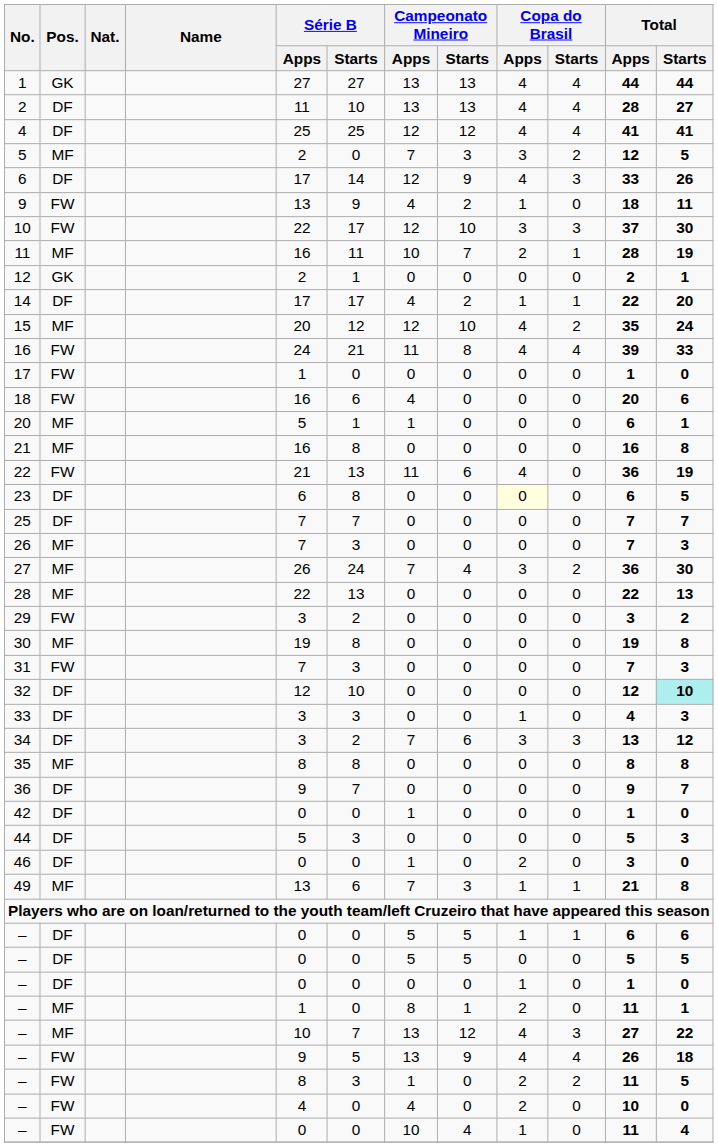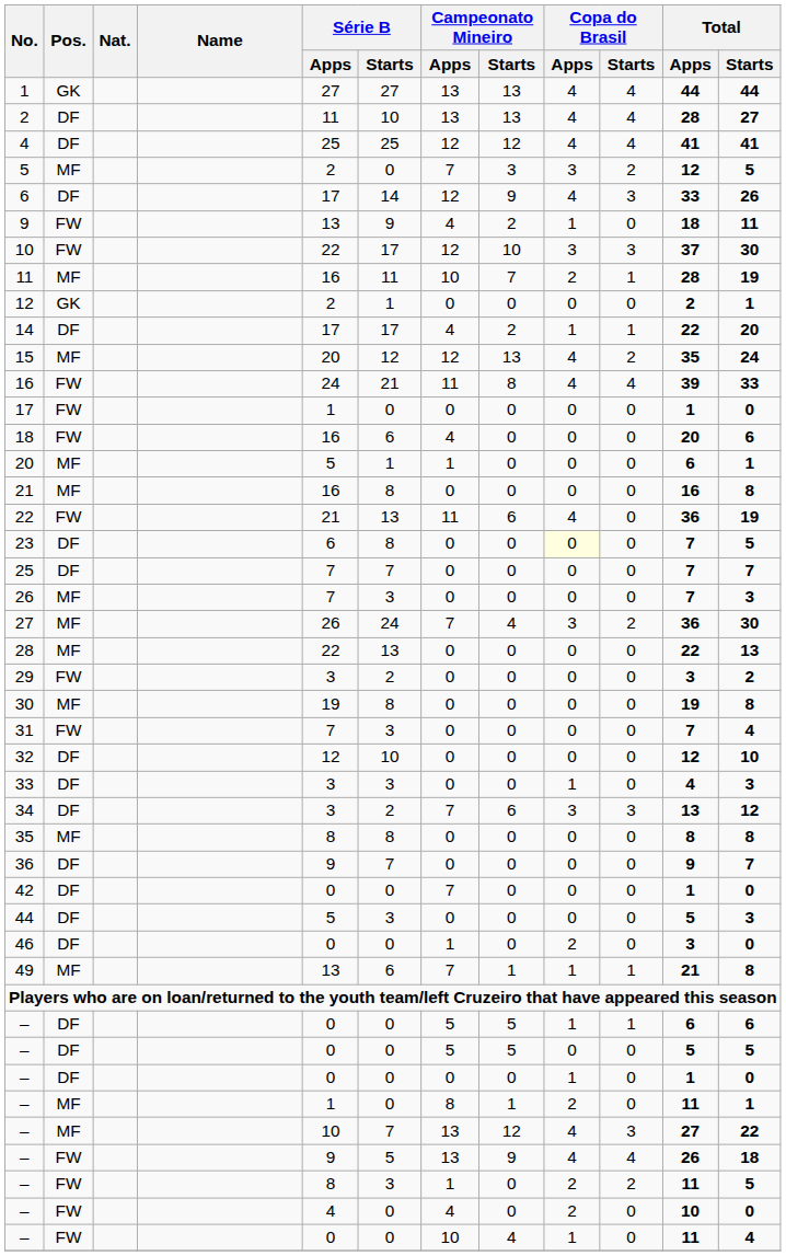 <table class="wikitable sortable" style="text-align:center">
 <tr>
 <th rowspan="2">No.</th>
 <th rowspan="2">Pos.</th>
 <th rowspan="2">Nat.</th>
 <th rowspan="2" style="width:150px;">Name</th>
 <th colspan="2" style="width:86px;"><a href='#'>Série B</a></th>
 <th colspan="2" style="width:86px;"><a href='#'>Campeonato Mineiro</a></th>
 <th colspan="2" style="width:86px;"><a href='#'>Copa do Brasil</a></th>
 <th colspan="2" style="width:86px;">Total</th>
 </tr>
 <tr>
 <th>Apps</th>
 <th>Starts</th>
 <th>Apps</th>
 <th>Starts</th>
 <th>Apps</th>
 <th>Starts</th>
 <th>Apps</th>
 <th>Starts</th>
 </tr>
 <tr>
 <td>1</td>
 <td>GK</td>
 <td></td>
 <td align=left></td>
 <td>27</td>
 <td>27</td>
 <td>13</td>
 <td>13</td>
 <td>4</td>
 <td>4</td>
 <td><strong>44</strong></td>
 <td><strong>44</strong></td>
 </tr>
 <tr>
 <td>2</td>
 <td>DF</td>
 <td></td>
 <td align=left></td>
 <td>11</td>
 <td>10</td>
 <td>13</td>
 <td>13</td>
 <td>4</td>
 <td>4</td>
 <td><strong>28</strong></td>
 <td><strong>27</strong></td>
 </tr>
 <tr>
 <td>4</td>
 <td>DF</td>
 <td></td>
 <td align=left></td>
 <td>25</td>
 <td>25</td>
 <td>12</td>
 <td>12</td>
 <td>4</td>
 <td>4</td>
 <td><strong>41</strong></td>
 <td><strong>41</strong></td>
 </tr>
 <tr>
 <td>5</td>
 <td>MF</td>
 <td></td>
 <td align=left></td>
 <td>2</td>
 <td>0</td>
 <td>7</td>
 <td>3</td>
 <td>3</td>
 <td>2</td>
 <td><strong>12</strong></td>
 <td><strong>5</strong></td>
 </tr>
 <tr>
 <td>6</td>
 <td>DF</td>
 <td></td>
 <td align=left></td>
 <td>17</td>
 <td>14</td>
 <td>12</td>
 <td>9</td>
 <td>4</td>
 <td>3</td>
 <td><strong>33</strong></td>
 <td><strong>26</strong></td>
 </tr>
 <tr>
 <td>9</td>
 <td>FW</td>
 <td></td>
 <td align=left></td>
 <td>13</td>
 <td>9</td>
 <td>4</td>
 <td>2</td>
 <td>1</td>
 <td>0</td>
 <td><strong>18</strong></td>
 <td><strong>11</strong></td>
 </tr>
 <tr>
 <td>10</td>
 <td>FW</td>
 <td></td>
 <td align=left></td>
 <td>22</td>
 <td>17</td>
 <td>12</td>
 <td>10</td>
 <td>3</td>
 <td>3</td>
 <td><strong>37</strong></td>
 <td><strong>30</strong></td>
 </tr>
 <tr>
 <td>11</td>
 <td>MF</td>
 <td></td>
 <td align=left></td>
 <td>16</td>
 <td>11</td>
 <td>10</td>
 <td>7</td>
 <td>2</td>
 <td>1</td>
 <td><strong>28</strong></td>
 <td><strong>19</strong></td>
 </tr>
 <tr>
 <td>12</td>
 <td>GK</td>
 <td></td>
 <td align=left></td>
 <td>2</td>
 <td>1</td>
 <td>0</td>
 <td>0</td>
 <td>0</td>
 <td>0</td>
 <td><strong>2</strong></td>
 <td><strong>1</strong></td>
 </tr>
 <tr>
 <td>14</td>
 <td>DF</td>
 <td></td>
 <td align=left></td>
 <td>17</td>
 <td>17</td>
 <td>4</td>
 <td>2</td>
 <td>1</td>
 <td>1</td>
 <td><strong>22</strong></td>
 <td><strong>20</strong></td>
 </tr>
 <tr>
 <td>15</td>
 <td>MF</td>
 <td></td>
 <td align=left></td>
 <td>20</td>
 <td>12</td>
 <td>12</td>
-<td>10</td>
+<td>13</td>
 <td>4</td>
 <td>2</td>
 <td><strong>35</strong></td>
 <td><strong>24</strong></td>
 </tr>
 <tr>
 <td>16</td>
 <td>FW</td>
 <td></td>
 <td align=left></td>
 <td>24</td>
 <td>21</td>
 <td>11</td>
 <td>8</td>
 <td>4</td>
 <td>4</td>
 <td><strong>39</strong></td>
 <td><strong>33</strong></td>
 </tr>
 <tr>
 <td>17</td>
 <td>FW</td>
 <td></td>
 <td align=left></td>
 <td>1</td>
 <td>0</td>
 <td>0</td>
 <td>0</td>
 <td>0</td>
 <td>0</td>
 <td><strong>1</strong></td>
 <td><strong>0</strong></td>
 </tr>
 <tr>
 <td>18</td>
 <td>FW</td>
 <td></td>
 <td align=left></td>
 <td>16</td>
 <td>6</td>
 <td>4</td>
 <td>0</td>
 <td>0</td>
 <td>0</td>
 <td><strong>20</strong></td>
 <td><strong>6</strong></td>
 </tr>
 <tr>
 <td>20</td>
 <td>MF</td>
 <td></td>
 <td align=left></td>
 <td>5</td>
 <td>1</td>
 <td>1</td>
 <td>0</td>
 <td>0</td>
 <td>0</td>
 <td><strong>6</strong></td>
 <td><strong>1</strong></td>
 </tr>
 <tr>
 <td>21</td>
 <td>MF</td>
 <td></td>
 <td align=left></td>
 <td>16</td>
 <td>8</td>
 <td>0</td>
 <td>0</td>
 <td>0</td>
 <td>0</td>
 <td><strong>16</strong></td>
 <td><strong>8</strong></td>
 </tr>
 <tr>
 <td>22</td>
 <td>FW</td>
 <td></td>
 <td align=left></td>
 <td>21</td>
 <td>13</td>
 <td>11</td>
 <td>6</td>
 <td>4</td>
 <td>0</td>
 <td><strong>36</strong></td>
 <td><strong>19</strong></td>
 </tr>
 <tr>
 <td>23</td>
 <td>DF</td>
 <td></td>
 <td align=left></td>
 <td>6</td>
 <td>8</td>
 <td>0</td>
 <td>0</td>
 <td style="background: lightyellow;">0</td>
 <td>0</td>
-<td><strong>6</strong></td>
+<td><strong>7</strong></td>
 <td><strong>5</strong></td>
 </tr>
 <tr>
 <td>25</td>
 <td>DF</td>
 <td></td>
 <td align=left></td>
 <td>7</td>
 <td>7</td>
 <td>0</td>
 <td>0</td>
 <td>0</td>
 <td>0</td>
 <td><strong>7</strong></td>
 <td><strong>7</strong></td>
 </tr>
 <tr>
 <td>26</td>
 <td>MF</td>
 <td></td>
 <td align=left></td>
 <td>7</td>
 <td>3</td>
 <td>0</td>
 <td>0</td>
 <td>0</td>
 <td>0</td>
 <td><strong>7</strong></td>
 <td><strong>3</strong></td>
 </tr>
 <tr>
 <td>27</td>
 <td>MF</td>
 <td></td>
 <td align=left></td>
 <td>26</td>
 <td>24</td>
 <td>7</td>
 <td>4</td>
 <td>3</td>
 <td>2</td>
 <td><strong>36</strong></td>
 <td><strong>30</strong></td>
 </tr>
 <tr>
 <td>28</td>
 <td>MF</td>
 <td></td>
 <td align=left></td>
 <td>22</td>
 <td>13</td>
 <td>0</td>
 <td>0</td>
 <td>0</td>
 <td>0</td>
 <td><strong>22</strong></td>
 <td><strong>13</strong></td>
 </tr>
 <tr>
 <td>29</td>
 <td>FW</td>
 <td></td>
 <td align=left></td>
 <td>3</td>
 <td>2</td>
 <td>0</td>
 <td>0</td>
 <td>0</td>
 <td>0</td>
 <td><strong>3</strong></td>
 <td><strong>2</strong></td>
 </tr>
 <tr>
 <td>30</td>
 <td>MF</td>
 <td></td>
 <td align=left></td>
 <td>19</td>
 <td>8</td>
 <td>0</td>
 <td>0</td>
 <td>0</td>
 <td>0</td>
 <td><strong>19</strong></td>
 <td><strong>8</strong></td>
 </tr>
 <tr>
 <td>31</td>
 <td>FW</td>
 <td></td>
 <td align=left></td>
 <td>7</td>
 <td>3</td>
 <td>0</td>
 <td>0</td>
 <td>0</td>
 <td>0</td>
 <td><strong>7</strong></td>
-<td><strong>3</strong></td>
+<td><strong>4</strong></td>
 </tr>
 <tr>
 <td>32</td>
 <td>DF</td>
 <td></td>
 <td align=left></td>
 <td>12</td>
 <td>10</td>
 <td>0</td>
 <td>0</td>
 <td>0</td>
 <td>0</td>
 <td><strong>12</strong></td>
-<td style="background: paleturquoise;"><strong>10</strong></td>
+<td><strong>10</strong></td>
 </tr>
 <tr>
 <td>33</td>
 <td>DF</td>
 <td></td>
 <td align=left></td>
 <td>3</td>
 <td>3</td>
 <td>0</td>
 <td>0</td>
 <td>1</td>
 <td>0</td>
 <td><strong>4</strong></td>
 <td><strong>3</strong></td>
 </tr>
 <tr>
 <td>34</td>
 <td>DF</td>
 <td></td>
 <td align=left></td>
 <td>3</td>
 <td>2</td>
 <td>7</td>
 <td>6</td>
 <td>3</td>
 <td>3</td>
 <td><strong>13</strong></td>
 <td><strong>12</strong></td>
 </tr>
 <tr>
 <td>35</td>
 <td>MF</td>
 <td></td>
 <td align=left></td>
 <td>8</td>
 <td>8</td>
 <td>0</td>
 <td>0</td>
 <td>0</td>
 <td>0</td>
 <td><strong>8</strong></td>
 <td><strong>8</strong></td>
 </tr>
 <tr>
 <td>36</td>
 <td>DF</td>
 <td></td>
 <td align=left></td>
 <td>9</td>
 <td>7</td>
 <td>0</td>
 <td>0</td>
 <td>0</td>
 <td>0</td>
 <td><strong>9</strong></td>
 <td><strong>7</strong></td>
 </tr>
 <tr>
 <td>42</td>
 <td>DF</td>
 <td></td>
 <td align=left></td>
 <td>0</td>
 <td>0</td>
-<td>1</td>
+<td>7</td>
 <td>0</td>
 <td>0</td>
 <td>0</td>
 <td><strong>1</strong></td>
 <td><strong>0</strong></td>
 </tr>
 <tr>
 <td>44</td>
 <td>DF</td>
 <td></td>
 <td align=left></td>
 <td>5</td>
 <td>3</td>
 <td>0</td>
 <td>0</td>
 <td>0</td>
 <td>0</td>
 <td><strong>5</strong></td>
 <td><strong>3</strong></td>
 </tr>
 <tr>
 <td>46</td>
 <td>DF</td>
 <td></td>
 <td align=left></td>
 <td>0</td>
 <td>0</td>
 <td>1</td>
 <td>0</td>
 <td>2</td>
 <td>0</td>
 <td><strong>3</strong></td>
 <td><strong>0</strong></td>
 </tr>
 <tr>
 <td>49</td>
 <td>MF</td>
 <td></td>
 <td align=left></td>
 <td>13</td>
 <td>6</td>
 <td>7</td>
-<td>3</td>
+<td>1</td>
 <td>1</td>
 <td>1</td>
 <td><strong>21</strong></td>
 <td><strong>8</strong></td>
 </tr>
 <tr>
 <td colspan="14"><strong>Players who are on loan/returned to the youth team/left Cruzeiro that have appeared this season</strong></td>
 </tr>
 <tr>
 <td>–</td>
 <td>DF</td>
 <td></td>
 <td align=left></td>
 <td>0</td>
 <td>0</td>
 <td>5</td>
 <td>5</td>
 <td>1</td>
 <td>1</td>
 <td><strong>6</strong></td>
 <td><strong>6</strong></td>
 </tr>
 <tr>
 <td>–</td>
 <td>DF</td>
 <td></td>
 <td align=left></td>
 <td>0</td>
 <td>0</td>
 <td>5</td>
 <td>5</td>
 <td>0</td>
 <td>0</td>
 <td><strong>5</strong></td>
 <td><strong>5</strong></td>
 </tr>
 <tr>
 <td>–</td>
 <td>DF</td>
 <td></td>
 <td align=left></td>
 <td>0</td>
 <td>0</td>
 <td>0</td>
 <td>0</td>
 <td>1</td>
 <td>0</td>
 <td><strong>1</strong></td>
 <td><strong>0</strong></td>
 </tr>
 <tr>
 <td>–</td>
 <td>MF</td>
 <td></td>
 <td align=left></td>
 <td>1</td>
 <td>0</td>
 <td>8</td>
 <td>1</td>
 <td>2</td>
 <td>0</td>
 <td><strong>11</strong></td>
 <td><strong>1</strong></td>
 </tr>
 <tr>
 <td>–</td>
 <td>MF</td>
 <td></td>
 <td align=left></td>
 <td>10</td>
 <td>7</td>
 <td>13</td>
 <td>12</td>
 <td>4</td>
 <td>3</td>
 <td><strong>27</strong></td>
 <td><strong>22</strong></td>
 </tr>
 <tr>
 <td>–</td>
 <td>FW</td>
 <td></td>
 <td align=left></td>
 <td>9</td>
 <td>5</td>
 <td>13</td>
 <td>9</td>
 <td>4</td>
 <td>4</td>
 <td><strong>26</strong></td>
 <td><strong>18</strong></td>
 </tr>
 <tr>
 <td>–</td>
 <td>FW</td>
 <td></td>
 <td align=left></td>
 <td>8</td>
 <td>3</td>
 <td>1</td>
 <td>0</td>
 <td>2</td>
 <td>2</td>
 <td><strong>11</strong></td>
 <td><strong>5</strong></td>
 </tr>
 <tr>
 <td>–</td>
 <td>FW</td>
 <td></td>
 <td align=left></td>
 <td>4</td>
 <td>0</td>
 <td>4</td>
 <td>0</td>
 <td>2</td>
 <td>0</td>
 <td><strong>10</strong></td>
 <td><strong>0</strong></td>
 </tr>
 <tr>
 <td>–</td>
 <td>FW</td>
 <td></td>
 <td align=left></td>
 <td>0</td>
 <td>0</td>
 <td>10</td>
 <td>4</td>
 <td>1</td>
 <td>0</td>
 <td><strong>11</strong></td>
 <td><strong>4</strong></td>
 </tr>
 <tr>
 </tr>
 </table>
